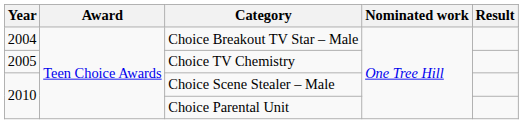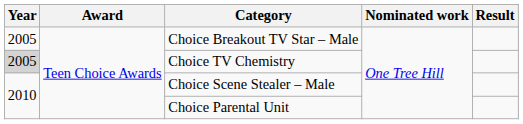 <table class="wikitable">
 <tr>
 <th>Year</th>
 <th>Award</th>
 <th>Category</th>
 <th>Nominated work</th>
 <th>Result</th>
 </tr>
 <tr>
-<td>2004</td>
+<td>2005</td>
 <td rowspan="4"><a href='#'>Teen Choice Awards</a></td>
 <td>Choice Breakout TV Star – Male</td>
 <td rowspan="4"><em><a href='#'>One Tree Hill</a></em></td>
 <td></td>
 </tr>
 <tr>
-<td>2005</td>
+<td style="background: lightgrey;">2005</td>
 <td>Choice TV Chemistry </td>
 <td></td>
 </tr>
 <tr>
 <td rowspan="2">2010</td>
 <td>Choice Scene Stealer – Male</td>
 <td></td>
 </tr>
 <tr>
 <td>Choice Parental Unit </td>
 <td></td>
 </tr>
 </table>
